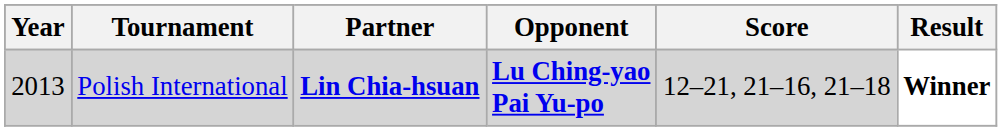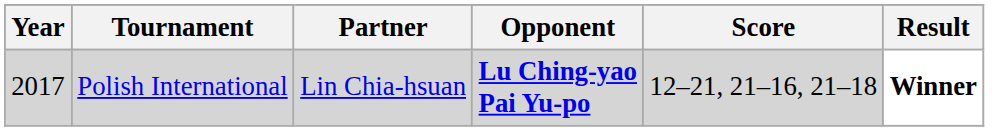 <table class="sortable wikitable" style="font-size: 90%;">
 <tr>
 <th>Year</th>
 <th>Tournament</th>
 <th>Partner</th>
 <th>Opponent</th>
 <th>Score</th>
 <th>Result</th>
 </tr>
 <tr style="background:#D5D5D5">
-<td align="center">2013</td>
+<td align="center">2017</td>
 <td align="left"><a href='#'>Polish International</a></td>
-<td align="left"><strong> <a href='#'>Lin Chia-hsuan</a></strong></td>
+<td align="left"> <a href='#'>Lin Chia-hsuan</a></td>
 <td align="left"><strong> <a href='#'>Lu Ching-yao</a><br> <a href='#'>Pai Yu-po</a></strong></td>
 <td align="left">12–21, 21–16, 21–18</td>
 <td style="text-align:left; background:white"> <strong>Winner</strong></td>
 </tr>
 </table>
